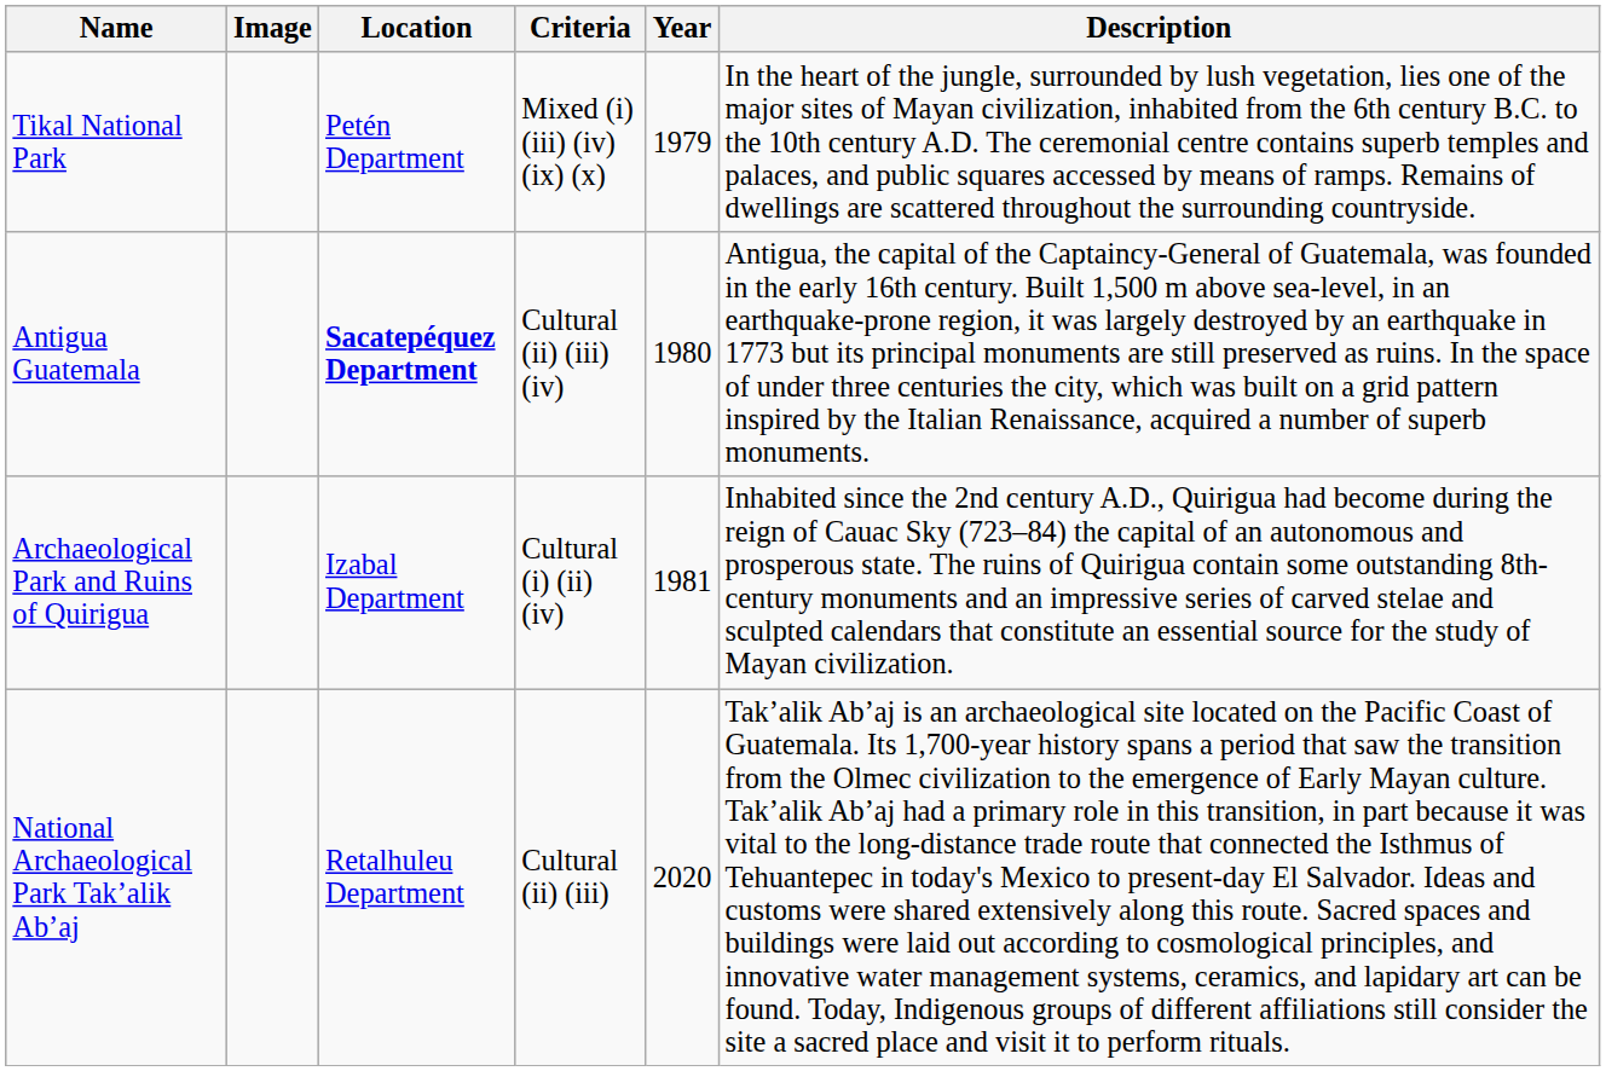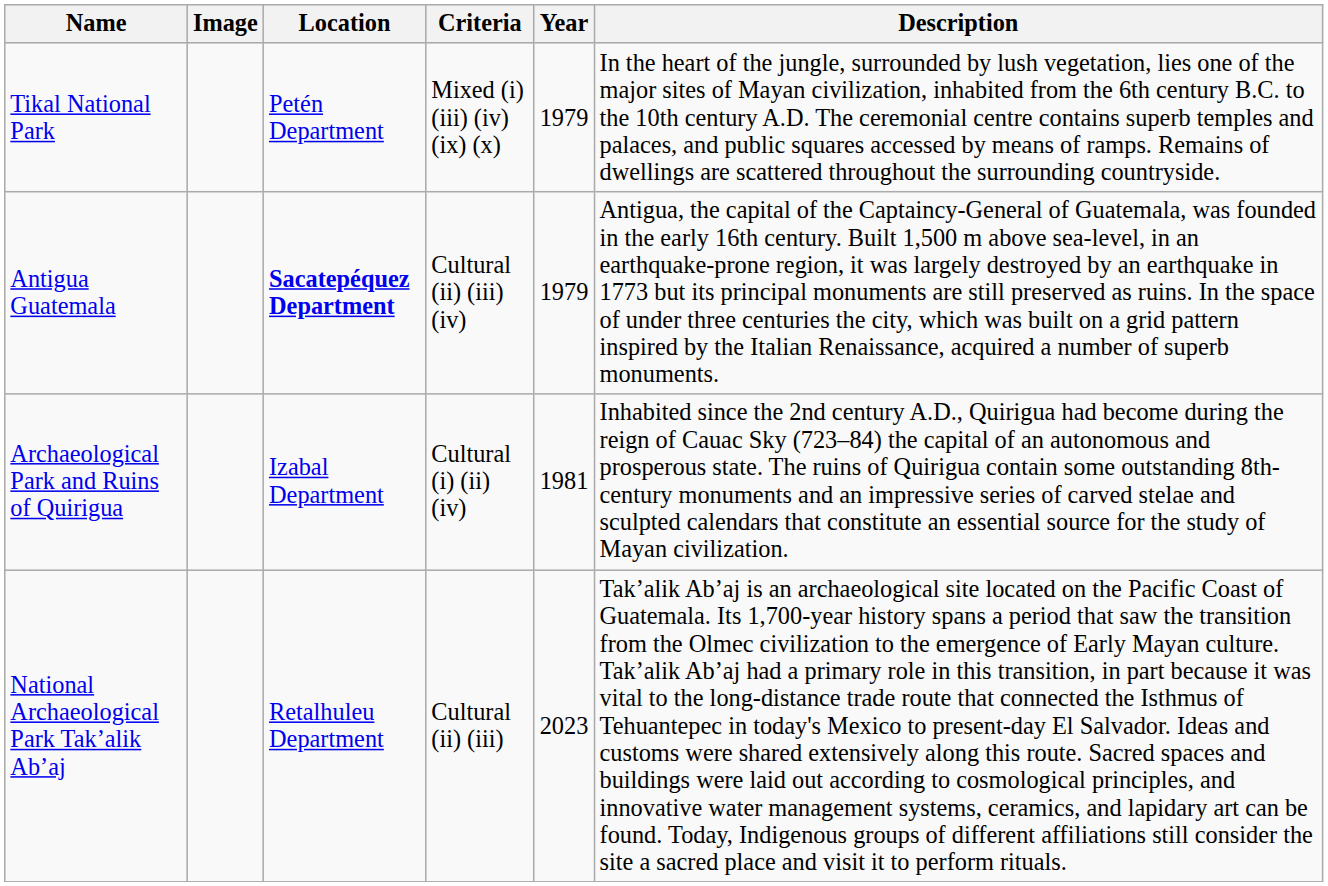 <table class="wikitable sortable">
 <tr>
 <th>Name</th>
 <th>Image</th>
 <th>Location</th>
 <th>Criteria</th>
 <th>Year</th>
 <th><strong>Description</strong></th>
 </tr>
 <tr>
 <td><a href='#'>Tikal National Park</a></td>
 <td></td>
 <td><a href='#'>Petén Department</a><br></td>
 <td>Mixed (i) (iii) (iv) (ix) (x)</td>
 <td>1979</td>
 <td>In the heart of the jungle, surrounded by lush vegetation, lies one of the major sites of Mayan civilization, inhabited from the 6th century B.C. to the 10th century A.D. The ceremonial centre contains superb temples and palaces, and public squares accessed by means of ramps. Remains of dwellings are scattered throughout the surrounding countryside.</td>
 </tr>
 <tr>
 <td><a href='#'>Antigua Guatemala</a></td>
 <td></td>
 <td><strong><a href='#'>Sacatepéquez Department</a><br></strong></td>
 <td>Cultural (ii) (iii) (iv)</td>
-<td>1980</td>
+<td>1979</td>
 <td>Antigua, the capital of the Captaincy-General of Guatemala, was founded in the early 16th century. Built 1,500 m above sea-level, in an earthquake-prone region, it was largely destroyed by an earthquake in 1773 but its principal monuments are still preserved as ruins. In the space of under three centuries the city, which was built on a grid pattern inspired by the Italian Renaissance, acquired a number of superb monuments.</td>
 </tr>
 <tr>
 <td><a href='#'>Archaeological Park and Ruins of Quirigua</a></td>
 <td></td>
 <td><a href='#'>Izabal Department</a><br></td>
 <td>Cultural (i) (ii) (iv)</td>
 <td>1981</td>
 <td>Inhabited since the 2nd century A.D., Quirigua had become during the reign of Cauac Sky (723–84) the capital of an autonomous and prosperous state. The ruins of Quirigua contain some outstanding 8th-century monuments and an impressive series of carved stelae and sculpted calendars that constitute an essential source for the study of Mayan civilization.</td>
 </tr>
 <tr>
 <td><a href='#'>National Archaeological Park Tak’alik Ab’aj</a></td>
 <td></td>
 <td><a href='#'>Retalhuleu Department</a><br></td>
 <td>Cultural (ii) (iii)</td>
-<td>2020</td>
+<td>2023</td>
 <td>Tak’alik Ab’aj is an archaeological site located on the Pacific Coast of Guatemala. Its 1,700-year history spans a period that saw the transition from the Olmec civilization to the emergence of Early Mayan culture. Tak’alik Ab’aj had a primary role in this transition, in part because it was vital to the long-distance trade route that connected the Isthmus of Tehuantepec in today's Mexico to present-day El Salvador. Ideas and customs were shared extensively along this route. Sacred spaces and buildings were laid out according to cosmological principles, and innovative water management systems, ceramics, and lapidary art can be found. Today, Indigenous groups of different affiliations still consider the site a sacred place and visit it to perform rituals.</td>
 </tr>
 </table>
